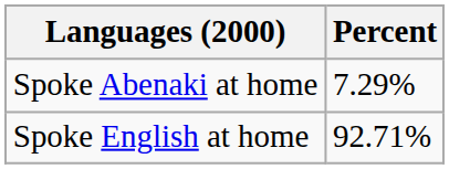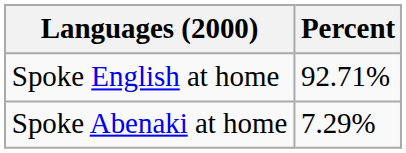 <table class="wikitable sortable collapsible" style="font-size: 90%;">
 <tr>
 <th>Languages (2000) </th>
 <th>Percent</th>
 </tr>
 <tr>
+<td>Spoke <a href='#'>English</a> at home</td>
+<td>92.71%</td>
+</tr>
+<tr>
 <td>Spoke <a href='#'>Abenaki</a> at home</td>
 <td>7.29%</td>
 </tr>
-<tr>
-<td>Spoke <a href='#'>English</a> at home</td>
-<td>92.71%</td>
-</tr>
 </table>
